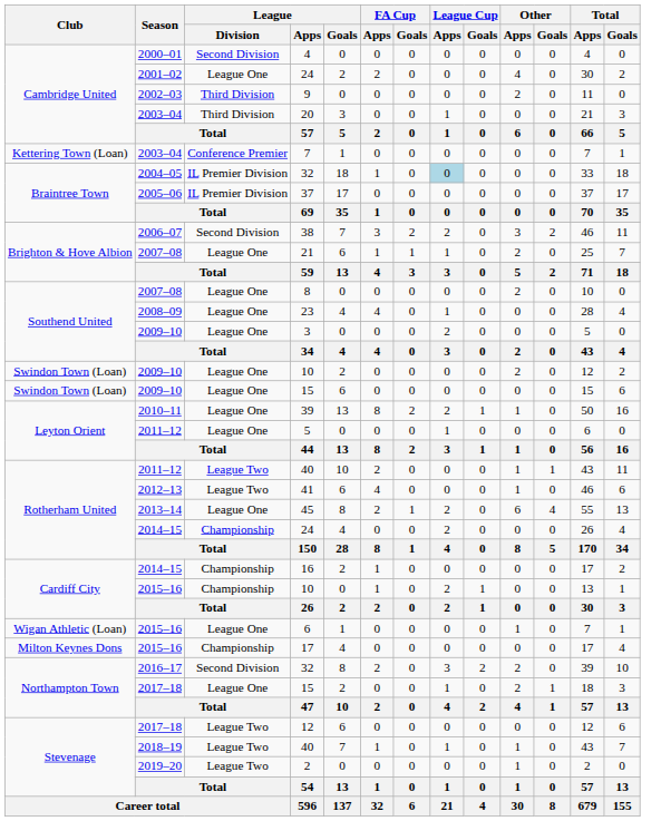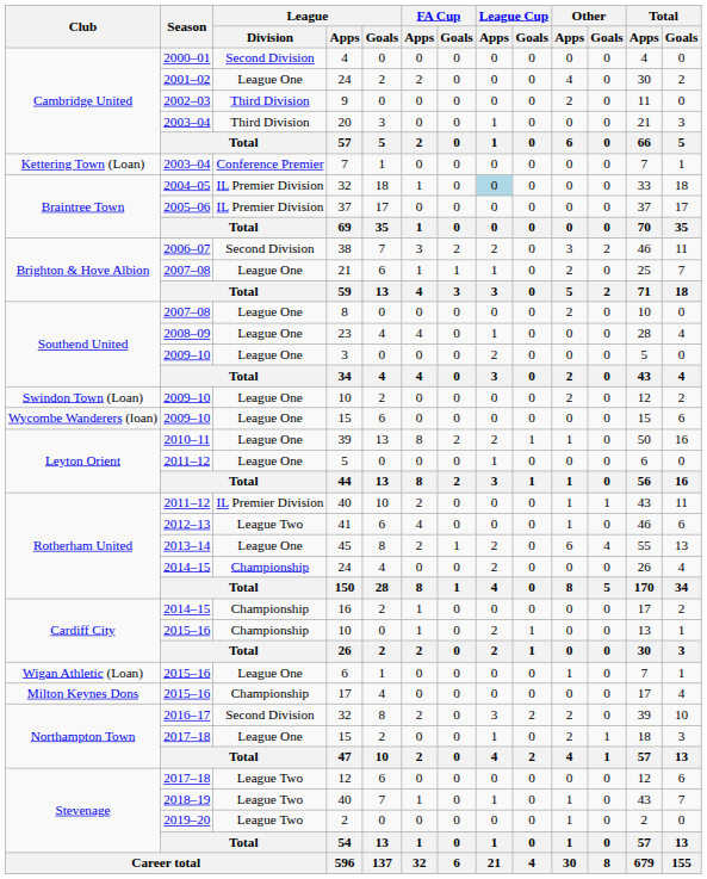 <table class="wikitable" style="text-align:center">
 <tr>
 <th rowspan="2">Club</th>
 <th rowspan="2">Season</th>
 <th colspan="3">League</th>
 <th colspan="2"><a href='#'>FA Cup</a></th>
 <th colspan="2"><a href='#'>League Cup</a></th>
 <th colspan="2">Other</th>
 <th colspan="2">Total</th>
 </tr>
 <tr>
 <th>Division</th>
 <th>Apps</th>
 <th>Goals</th>
 <th>Apps</th>
 <th>Goals</th>
 <th>Apps</th>
 <th>Goals</th>
 <th>Apps</th>
 <th>Goals</th>
 <th>Apps</th>
 <th>Goals</th>
 </tr>
 <tr>
 <td rowspan="5"><a href='#'>Cambridge United</a></td>
 <td><a href='#'>2000–01</a></td>
 <td><a href='#'>Second Division</a></td>
 <td>4</td>
 <td>0</td>
 <td>0</td>
 <td>0</td>
 <td>0</td>
 <td>0</td>
 <td>0</td>
 <td>0</td>
 <td>4</td>
 <td>0</td>
 </tr>
 <tr>
 <td><a href='#'>2001–02</a></td>
 <td>League One</td>
 <td>24</td>
 <td>2</td>
 <td>2</td>
 <td>0</td>
 <td>0</td>
 <td>0</td>
 <td>4</td>
 <td>0</td>
 <td>30</td>
 <td>2</td>
 </tr>
 <tr>
 <td><a href='#'>2002–03</a></td>
 <td><a href='#'>Third Division</a></td>
 <td>9</td>
 <td>0</td>
 <td>0</td>
 <td>0</td>
 <td>0</td>
 <td>0</td>
 <td>2</td>
 <td>0</td>
 <td>11</td>
 <td>0</td>
 </tr>
 <tr>
 <td><a href='#'>2003–04</a></td>
 <td>Third Division</td>
 <td>20</td>
 <td>3</td>
 <td>0</td>
 <td>0</td>
 <td>1</td>
 <td>0</td>
 <td>0</td>
 <td>0</td>
 <td>21</td>
 <td>3</td>
 </tr>
 <tr>
 <th colspan="2">Total</th>
 <th>57</th>
 <th>5</th>
 <th>2</th>
 <th>0</th>
 <th>1</th>
 <th>0</th>
 <th>6</th>
 <th>0</th>
 <th>66</th>
 <th>5</th>
 </tr>
 <tr>
 <td><a href='#'>Kettering Town</a> (Loan)</td>
 <td><a href='#'>2003–04</a></td>
 <td><a href='#'>Conference Premier</a></td>
 <td>7</td>
 <td>1</td>
 <td>0</td>
 <td>0</td>
 <td>0</td>
 <td>0</td>
 <td>0</td>
 <td>0</td>
 <td>7</td>
 <td>1</td>
 </tr>
 <tr>
 <td rowspan="3"><a href='#'>Braintree Town</a></td>
 <td><a href='#'>2004–05</a></td>
 <td><a href='#'>IL</a> Premier Division</td>
 <td>32</td>
 <td>18</td>
 <td>1</td>
 <td>0</td>
 <td style="background: lightblue;">0</td>
 <td>0</td>
 <td>0</td>
 <td>0</td>
 <td>33</td>
 <td>18</td>
 </tr>
 <tr>
 <td><a href='#'>2005–06</a></td>
 <td><a href='#'>IL</a> Premier Division</td>
 <td>37</td>
 <td>17</td>
 <td>0</td>
 <td>0</td>
 <td>0</td>
 <td>0</td>
 <td>0</td>
 <td>0</td>
 <td>37</td>
 <td>17</td>
 </tr>
 <tr>
 <th colspan="2">Total</th>
 <th>69</th>
 <th>35</th>
 <th>1</th>
 <th>0</th>
 <th>0</th>
 <th>0</th>
 <th>0</th>
 <th>0</th>
 <th>70</th>
 <th>35</th>
 </tr>
 <tr>
 <td rowspan="3"><a href='#'>Brighton & Hove Albion</a></td>
 <td><a href='#'>2006–07</a></td>
 <td>Second Division</td>
 <td>38</td>
 <td>7</td>
 <td>3</td>
 <td>2</td>
 <td>2</td>
 <td>0</td>
 <td>3</td>
 <td>2</td>
 <td>46</td>
 <td>11</td>
 </tr>
 <tr>
 <td><a href='#'>2007–08</a></td>
 <td>League One</td>
 <td>21</td>
 <td>6</td>
 <td>1</td>
 <td>1</td>
 <td>1</td>
 <td>0</td>
 <td>2</td>
 <td>0</td>
 <td>25</td>
 <td>7</td>
 </tr>
 <tr>
 <th colspan="2">Total</th>
 <th>59</th>
 <th>13</th>
 <th>4</th>
 <th>3</th>
 <th>3</th>
 <th>0</th>
 <th>5</th>
 <th>2</th>
 <th>71</th>
 <th>18</th>
 </tr>
 <tr>
 <td rowspan="4"><a href='#'>Southend United</a></td>
 <td><a href='#'>2007–08</a></td>
 <td>League One</td>
 <td>8</td>
 <td>0</td>
 <td>0</td>
 <td>0</td>
 <td>0</td>
 <td>0</td>
 <td>2</td>
 <td>0</td>
 <td>10</td>
 <td>0</td>
 </tr>
 <tr>
 <td><a href='#'>2008–09</a></td>
 <td>League One</td>
 <td>23</td>
 <td>4</td>
 <td>4</td>
 <td>0</td>
 <td>1</td>
 <td>0</td>
 <td>0</td>
 <td>0</td>
 <td>28</td>
 <td>4</td>
 </tr>
 <tr>
 <td><a href='#'>2009–10</a></td>
 <td>League One</td>
 <td>3</td>
 <td>0</td>
 <td>0</td>
 <td>0</td>
 <td>2</td>
 <td>0</td>
 <td>0</td>
 <td>0</td>
 <td>5</td>
 <td>0</td>
 </tr>
 <tr>
 <th colspan="2">Total</th>
 <th>34</th>
 <th>4</th>
 <th>4</th>
 <th>0</th>
 <th>3</th>
 <th>0</th>
 <th>2</th>
 <th>0</th>
 <th>43</th>
 <th>4</th>
 </tr>
 <tr>
 <td><a href='#'>Swindon Town</a> (Loan)</td>
 <td><a href='#'>2009–10</a></td>
 <td>League One</td>
 <td>10</td>
 <td>2</td>
 <td>0</td>
 <td>0</td>
 <td>0</td>
 <td>0</td>
 <td>2</td>
 <td>0</td>
 <td>12</td>
 <td>2</td>
 </tr>
 <tr>
-<td><a href='#'>Swindon Town</a> (Loan)</td>
+<td><a href='#'>Wycombe Wanderers</a> (loan)</td>
 <td><a href='#'>2009–10</a></td>
 <td>League One</td>
 <td>15</td>
 <td>6</td>
 <td>0</td>
 <td>0</td>
 <td>0</td>
 <td>0</td>
 <td>0</td>
 <td>0</td>
 <td>15</td>
 <td>6</td>
 </tr>
 <tr>
 <td rowspan="3"><a href='#'>Leyton Orient</a></td>
 <td><a href='#'>2010–11</a></td>
 <td>League One</td>
 <td>39</td>
 <td>13</td>
 <td>8</td>
 <td>2</td>
 <td>2</td>
 <td>1</td>
 <td>1</td>
 <td>0</td>
 <td>50</td>
 <td>16</td>
 </tr>
 <tr>
 <td><a href='#'>2011–12</a></td>
 <td>League One</td>
 <td>5</td>
 <td>0</td>
 <td>0</td>
 <td>0</td>
 <td>1</td>
 <td>0</td>
 <td>0</td>
 <td>0</td>
 <td>6</td>
 <td>0</td>
 </tr>
 <tr>
 <th colspan="2">Total</th>
 <th>44</th>
 <th>13</th>
 <th>8</th>
 <th>2</th>
 <th>3</th>
 <th>1</th>
 <th>1</th>
 <th>0</th>
 <th>56</th>
 <th>16</th>
 </tr>
 <tr>
 <td rowspan="5"><a href='#'>Rotherham United</a></td>
 <td><a href='#'>2011–12</a></td>
-<td><a href='#'>League Two</a></td>
+<td><a href='#'>IL</a> Premier Division</td>
 <td>40</td>
 <td>10</td>
 <td>2</td>
 <td>0</td>
 <td>0</td>
 <td>0</td>
 <td>1</td>
 <td>1</td>
 <td>43</td>
 <td>11</td>
 </tr>
 <tr>
 <td><a href='#'>2012–13</a></td>
 <td>League Two</td>
 <td>41</td>
 <td>6</td>
 <td>4</td>
 <td>0</td>
 <td>0</td>
 <td>0</td>
 <td>1</td>
 <td>0</td>
 <td>46</td>
 <td>6</td>
 </tr>
 <tr>
 <td><a href='#'>2013–14</a></td>
 <td>League One</td>
 <td>45</td>
 <td>8</td>
 <td>2</td>
 <td>1</td>
 <td>2</td>
 <td>0</td>
 <td>6</td>
 <td>4</td>
 <td>55</td>
 <td>13</td>
 </tr>
 <tr>
 <td><a href='#'>2014–15</a></td>
 <td><a href='#'>Championship</a></td>
 <td>24</td>
 <td>4</td>
 <td>0</td>
 <td>0</td>
 <td>2</td>
 <td>0</td>
 <td>0</td>
 <td>0</td>
 <td>26</td>
 <td>4</td>
 </tr>
 <tr>
 <th colspan="2">Total</th>
 <th>150</th>
 <th>28</th>
 <th>8</th>
 <th>1</th>
 <th>4</th>
 <th>0</th>
 <th>8</th>
 <th>5</th>
 <th>170</th>
 <th>34</th>
 </tr>
 <tr>
 <td rowspan="3"><a href='#'>Cardiff City</a></td>
 <td><a href='#'>2014–15</a></td>
 <td>Championship</td>
 <td>16</td>
 <td>2</td>
 <td>1</td>
 <td>0</td>
 <td>0</td>
 <td>0</td>
 <td>0</td>
 <td>0</td>
 <td>17</td>
 <td>2</td>
 </tr>
 <tr>
 <td><a href='#'>2015–16</a></td>
 <td>Championship</td>
 <td>10</td>
 <td>0</td>
 <td>1</td>
 <td>0</td>
 <td>2</td>
 <td>1</td>
 <td>0</td>
 <td>0</td>
 <td>13</td>
 <td>1</td>
 </tr>
 <tr>
 <th colspan="2">Total</th>
 <th>26</th>
 <th>2</th>
 <th>2</th>
 <th>0</th>
 <th>2</th>
 <th>1</th>
 <th>0</th>
 <th>0</th>
 <th>30</th>
 <th>3</th>
 </tr>
 <tr>
 <td rowspan="1"><a href='#'>Wigan Athletic</a> (Loan)</td>
 <td><a href='#'>2015–16</a></td>
 <td>League One</td>
 <td>6</td>
 <td>1</td>
 <td>0</td>
 <td>0</td>
 <td>0</td>
 <td>0</td>
 <td>1</td>
 <td>0</td>
 <td>7</td>
 <td>1</td>
 </tr>
 <tr>
 <td rowspan="1"><a href='#'>Milton Keynes Dons</a></td>
 <td><a href='#'>2015–16</a></td>
 <td>Championship</td>
 <td>17</td>
 <td>4</td>
 <td>0</td>
 <td>0</td>
 <td>0</td>
 <td>0</td>
 <td>0</td>
 <td>0</td>
 <td>17</td>
 <td>4</td>
 </tr>
 <tr>
 <td rowspan="3"><a href='#'>Northampton Town</a></td>
 <td><a href='#'>2016–17</a></td>
 <td>Second Division</td>
 <td>32</td>
 <td>8</td>
 <td>2</td>
 <td>0</td>
 <td>3</td>
 <td>2</td>
 <td>2</td>
 <td>0</td>
 <td>39</td>
 <td>10</td>
 </tr>
 <tr>
 <td><a href='#'>2017–18</a></td>
 <td>League One</td>
 <td>15</td>
 <td>2</td>
 <td>0</td>
 <td>0</td>
 <td>1</td>
 <td>0</td>
 <td>2</td>
 <td>1</td>
 <td>18</td>
 <td>3</td>
 </tr>
 <tr>
 <th colspan="2">Total</th>
 <th>47</th>
 <th>10</th>
 <th>2</th>
 <th>0</th>
 <th>4</th>
 <th>2</th>
 <th>4</th>
 <th>1</th>
 <th>57</th>
 <th>13</th>
 </tr>
 <tr>
 <td rowspan="4"><a href='#'>Stevenage</a></td>
 <td><a href='#'>2017–18</a></td>
 <td>League Two</td>
 <td>12</td>
 <td>6</td>
 <td>0</td>
 <td>0</td>
 <td>0</td>
 <td>0</td>
 <td>0</td>
 <td>0</td>
 <td>12</td>
 <td>6</td>
 </tr>
 <tr>
 <td><a href='#'>2018–19</a></td>
 <td>League Two</td>
 <td>40</td>
 <td>7</td>
 <td>1</td>
 <td>0</td>
 <td>1</td>
 <td>0</td>
 <td>1</td>
 <td>0</td>
 <td>43</td>
 <td>7</td>
 </tr>
 <tr>
 <td><a href='#'>2019–20</a></td>
 <td>League Two</td>
 <td>2</td>
 <td>0</td>
 <td>0</td>
 <td>0</td>
 <td>0</td>
 <td>0</td>
 <td>1</td>
 <td>0</td>
 <td>2</td>
 <td>0</td>
 </tr>
 <tr>
 <th colspan="2">Total</th>
 <th>54</th>
 <th>13</th>
 <th>1</th>
 <th>0</th>
 <th>1</th>
 <th>0</th>
 <th>1</th>
 <th>0</th>
 <th>57</th>
 <th>13</th>
 </tr>
 <tr>
 <th colspan="3">Career total</th>
 <th>596</th>
 <th>137</th>
 <th>32</th>
 <th>6</th>
 <th>21</th>
 <th>4</th>
 <th>30</th>
 <th>8</th>
 <th>679</th>
 <th>155</th>
 </tr>
 </table>
